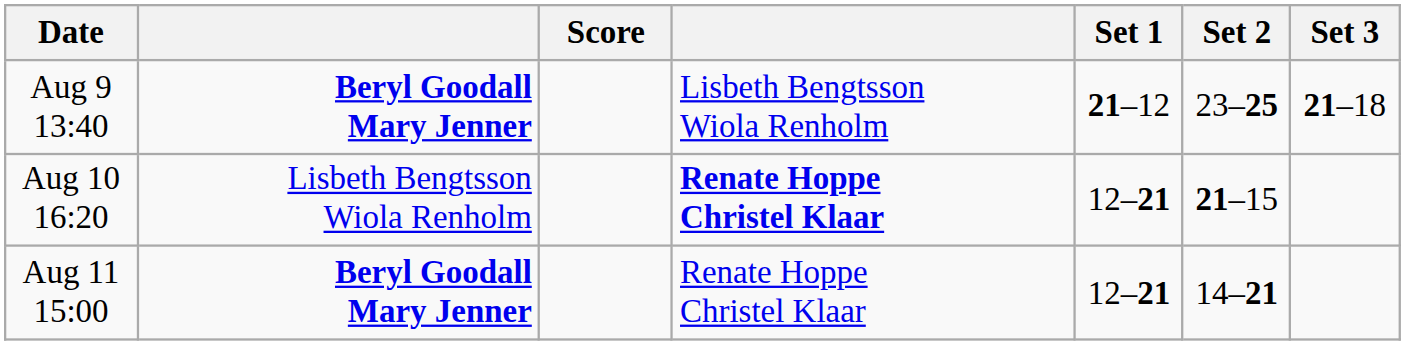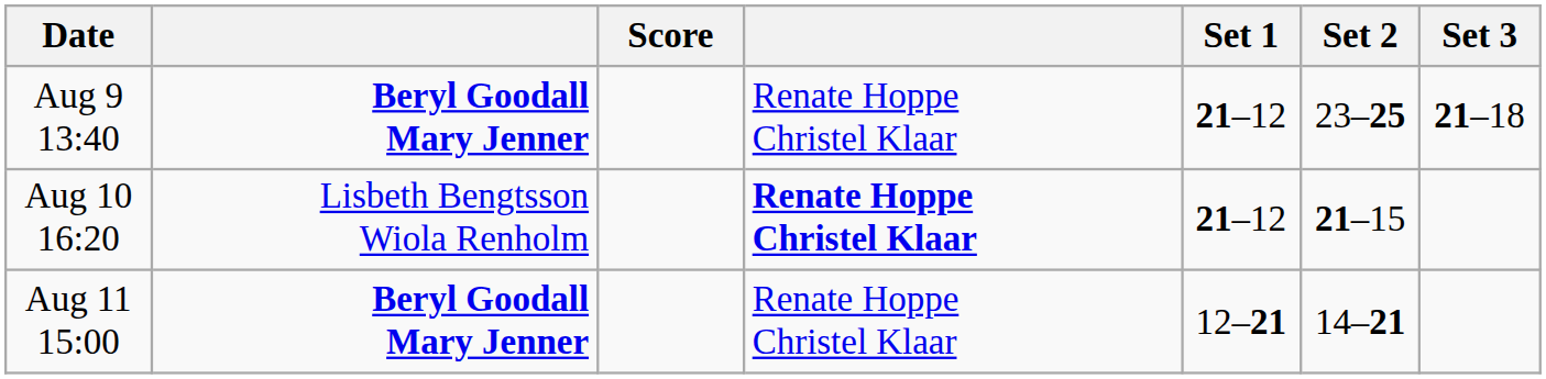 <table class="wikitable" style="text-align: center; font-size:90% ">
 <tr>
 <th width="60">Date</th>
 <th align="right" width="225"></th>
 <th width="60">Score</th>
 <th align="left" width="225"></th>
 <th width="50">Set 1</th>
 <th width="50">Set 2</th>
 <th width="50">Set 3</th>
 </tr>
 <tr>
 <td>Aug 9<br>13:40</td>
 <td align="right"><strong><a href='#'>Beryl Goodall</a> <br><a href='#'>Mary Jenner</a> </strong></td>
 <td align="center"></td>
-<td align="left"> <a href='#'>Lisbeth Bengtsson</a><br> <a href='#'>Wiola Renholm</a></td>
+<td align="left"> <a href='#'>Renate Hoppe</a><br> <a href='#'>Christel Klaar</a></td>
 <td><strong>21</strong>–12</td>
 <td>23–<strong>25</strong></td>
 <td><strong>21</strong>–18</td>
 </tr>
 <tr>
 <td>Aug 10<br>16:20</td>
 <td align="right"><a href='#'>Lisbeth Bengtsson</a> <br><a href='#'>Wiola Renholm</a> </td>
 <td align="center"></td>
 <td align="left"><strong> <a href='#'>Renate Hoppe</a><br> <a href='#'>Christel Klaar</a></strong></td>
-<td>12–<strong>21</strong></td>
+<td><strong>21</strong>–12</td>
 <td><strong>21</strong>–15</td>
 <td></td>
 </tr>
 <tr>
 <td>Aug 11<br>15:00</td>
 <td align="right"><strong><a href='#'>Beryl Goodall</a> <br><a href='#'>Mary Jenner</a> </strong></td>
 <td align="center"></td>
 <td align="left"> <a href='#'>Renate Hoppe</a><br> <a href='#'>Christel Klaar</a></td>
 <td>12–<strong>21</strong></td>
 <td>14–<strong>21</strong></td>
 <td></td>
 </tr>
 </table>
